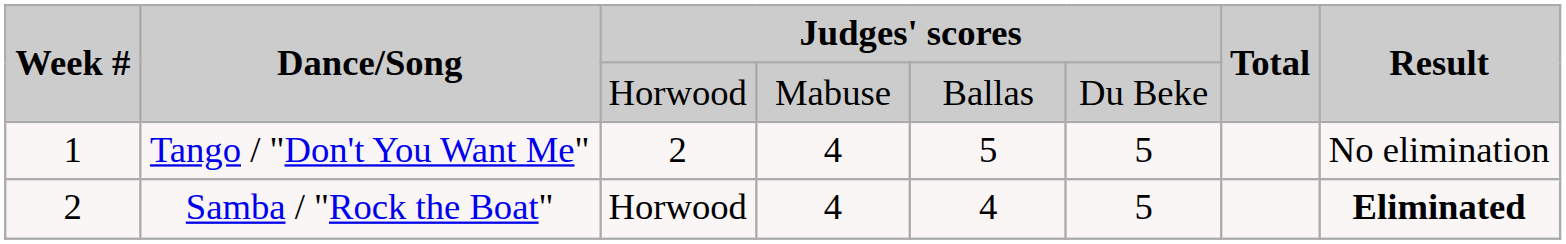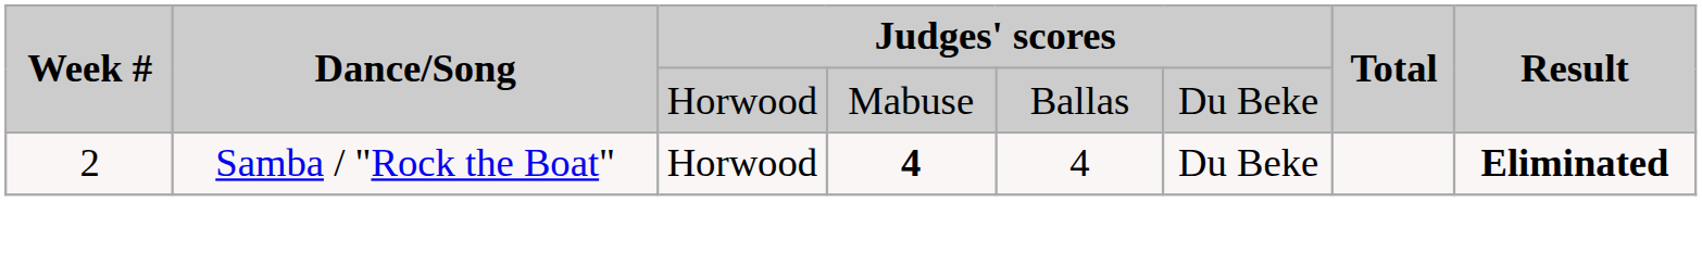 <table class="wikitable collapsible collapsed" style="margin:auto; text-align:center;">
 <tr style="text-align: center; background:#ccc;">
 <td rowspan="2"><strong>Week #</strong></td>
 <td rowspan="2"><strong>Dance/Song</strong></td>
 <td colspan="4"><strong>Judges' scores</strong></td>
 <td rowspan="2"><strong>Total</strong></td>
 <td rowspan="2"><strong>Result</strong></td>
 </tr>
 <tr style="text-align: center; background:#ccc;">
 <td style="width:10%; ">Horwood</td>
 <td style="width:10%; ">Mabuse</td>
 <td style="width:10%; ">Ballas</td>
 <td style="width:10%; ">Du Beke</td>
 </tr>
 <tr style="text-align: center; background:#faf6f6;">
-<td>1</td>
-<td><a href='#'>Tango</a> / "<a href='#'>Don't You Want Me</a>"</td>
-<td>2</td>
-<td>4</td>
-<td>5</td>
-<td>5</td>
-<td><em></em></td>
-<td>No elimination</td>
-</tr>
-<tr style="text-align: center; background:#faf6f6;">
 <td>2</td>
 <td><a href='#'>Samba</a> / "<a href='#'>Rock the Boat</a>"</td>
 <td style="width:10%; ">Horwood</td>
+<td><strong>4</strong></td>
 <td>4</td>
-<td>4</td>
-<td>5</td>
+<td style="width:10%; ">Du Beke</td>
 <td><em></em></td>
 <td><strong>Eliminated</strong></td>
 </tr>
 </table>
